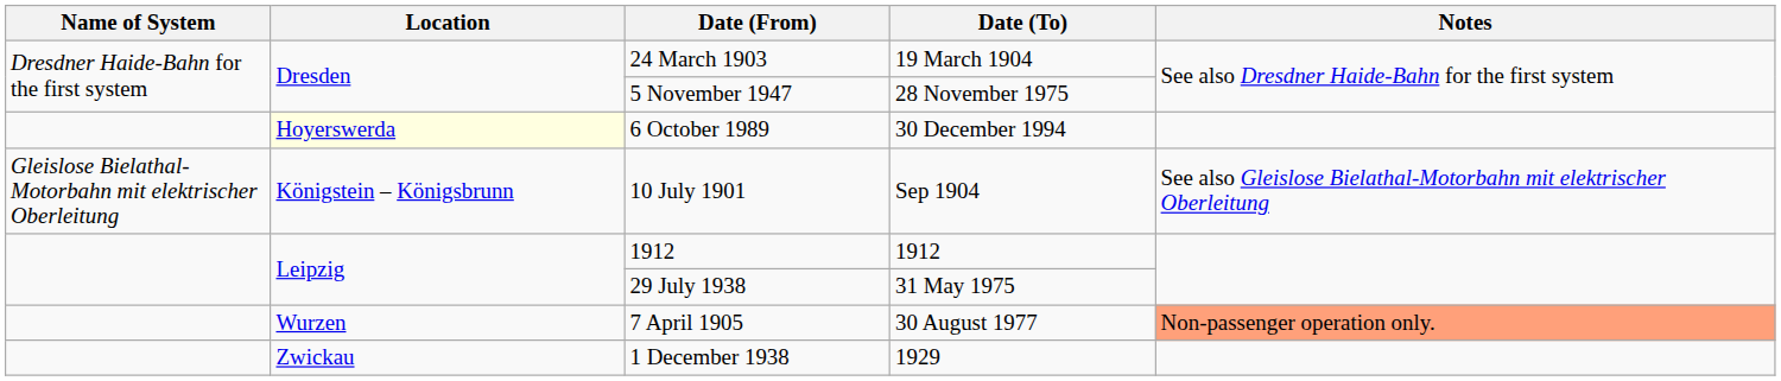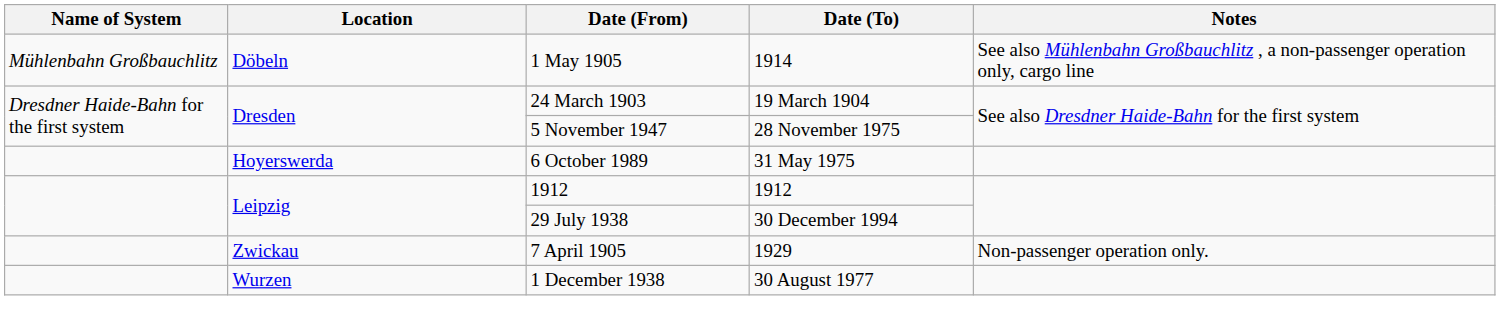 <table class="wikitable" style="width:100%;">
 <tr>
 <th style="width:15%;">Name of System</th>
 <th style="width:20%;">Location</th>
 <th style="width:15%;">Date (From)</th>
 <th style="width:15%;">Date (To)</th>
 <th style="width:35%;">Notes</th>
+</tr>
+<tr>
+<td><em>Mühlenbahn Großbauchlitz</em></td>
+<td><a href='#'>Döbeln</a></td>
+<td>1 May 1905</td>
+<td>1914</td>
+<td>See also <em><a href='#'>Mühlenbahn Großbauchlitz</a></em> , a non-passenger operation only, cargo line</td>
 </tr>
 <tr>
 <td rowspan="2"><em>Dresdner Haide-Bahn</em> for the first system</td>
 <td rowspan="2"><a href='#'>Dresden</a></td>
 <td>24 March 1903</td>
 <td>19 March 1904</td>
 <td rowspan=2>See also <em><a href='#'>Dresdner Haide-Bahn</a></em>  for the first system</td>
 </tr>
 <tr>
 <td>5 November 1947</td>
 <td>28 November 1975</td>
 </tr>
 <tr>
 <td> </td>
-<td style="background: lightyellow;"><a href='#'>Hoyerswerda</a></td>
+<td><a href='#'>Hoyerswerda</a></td>
 <td>6 October 1989</td>
-<td>30 December 1994</td>
+<td>31 May 1975</td>
 <td> </td>
-</tr>
-<tr>
-<td><em>Gleislose Bielathal-Motorbahn mit elektrischer Oberleitung</em></td>
-<td><a href='#'>Königstein</a> – <a href='#'>Königsbrunn</a></td>
-<td>10 July 1901</td>
-<td>Sep 1904</td>
-<td>See also <em><a href='#'>Gleislose Bielathal-Motorbahn mit elektrischer Oberleitung</a></em> </td>
 </tr>
 <tr>
 <td rowspan="2"> </td>
 <td rowspan="2"><a href='#'>Leipzig</a></td>
 <td>1912</td>
 <td>1912</td>
 <td rowspan=2> </td>
 </tr>
 <tr>
 <td>29 July 1938</td>
-<td>31 May 1975</td>
+<td>30 December 1994</td>
+</tr>
+<tr>
+<td> </td>
+<td><a href='#'>Zwickau</a></td>
+<td>7 April 1905</td>
+<td>1929</td>
+<td>Non-passenger operation only.</td>
 </tr>
 <tr>
 <td> </td>
 <td><a href='#'>Wurzen</a></td>
-<td>7 April 1905</td>
+<td>1 December 1938</td>
 <td>30 August 1977</td>
-<td style="background: lightsalmon;">Non-passenger operation only.</td>
-</tr>
-<tr>
-<td> </td>
-<td><a href='#'>Zwickau</a></td>
-<td>1 December 1938</td>
-<td>1929</td>
 <td> </td>
 </tr>
 </table>
